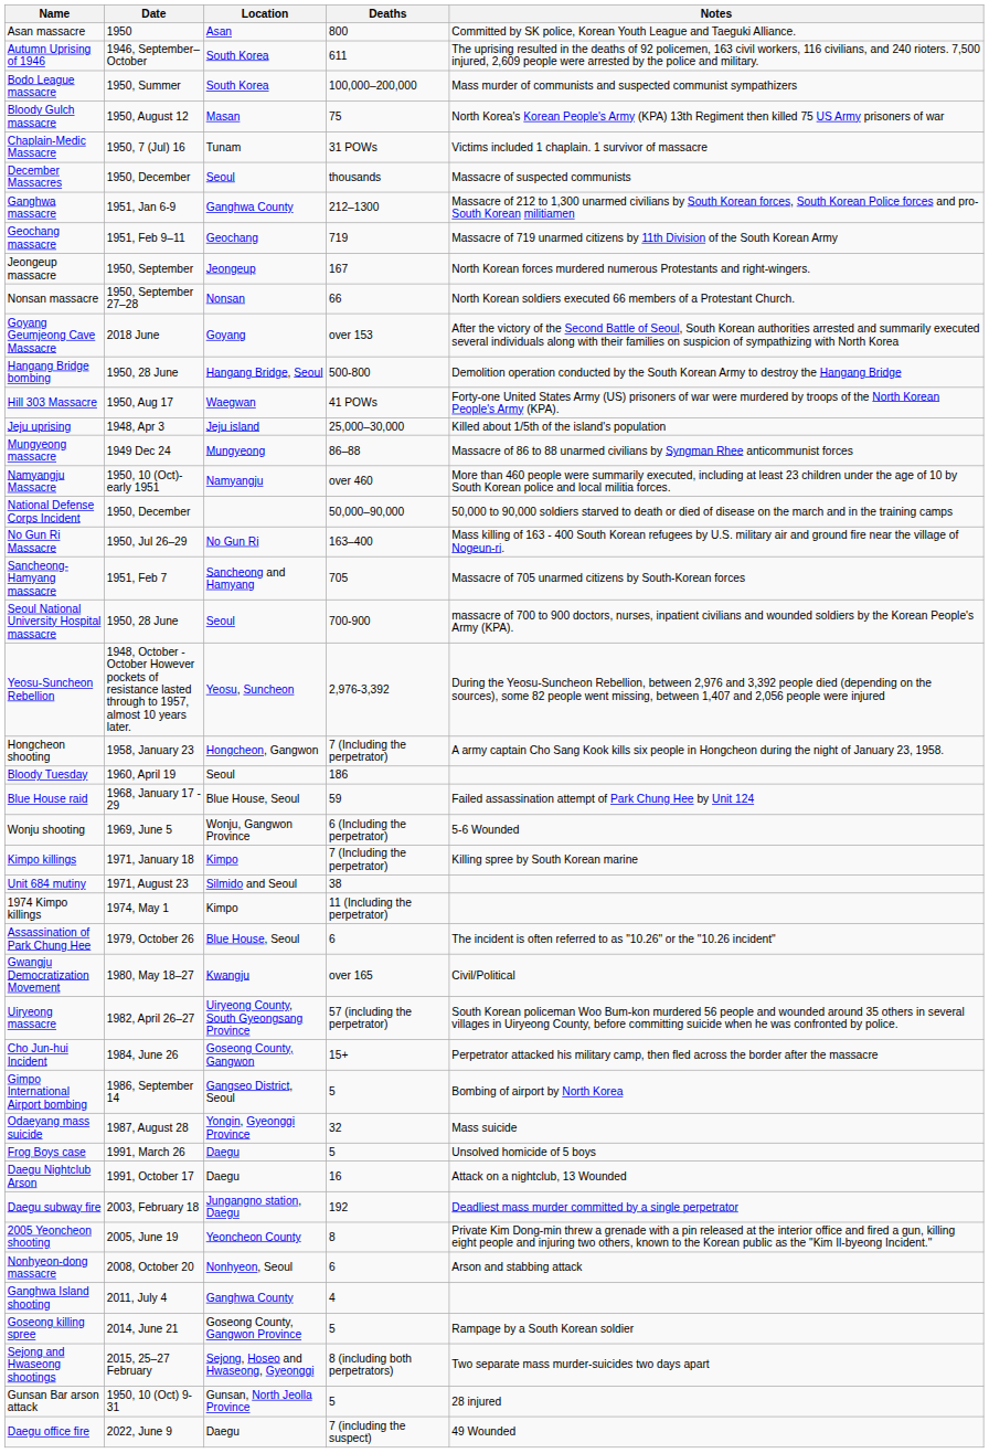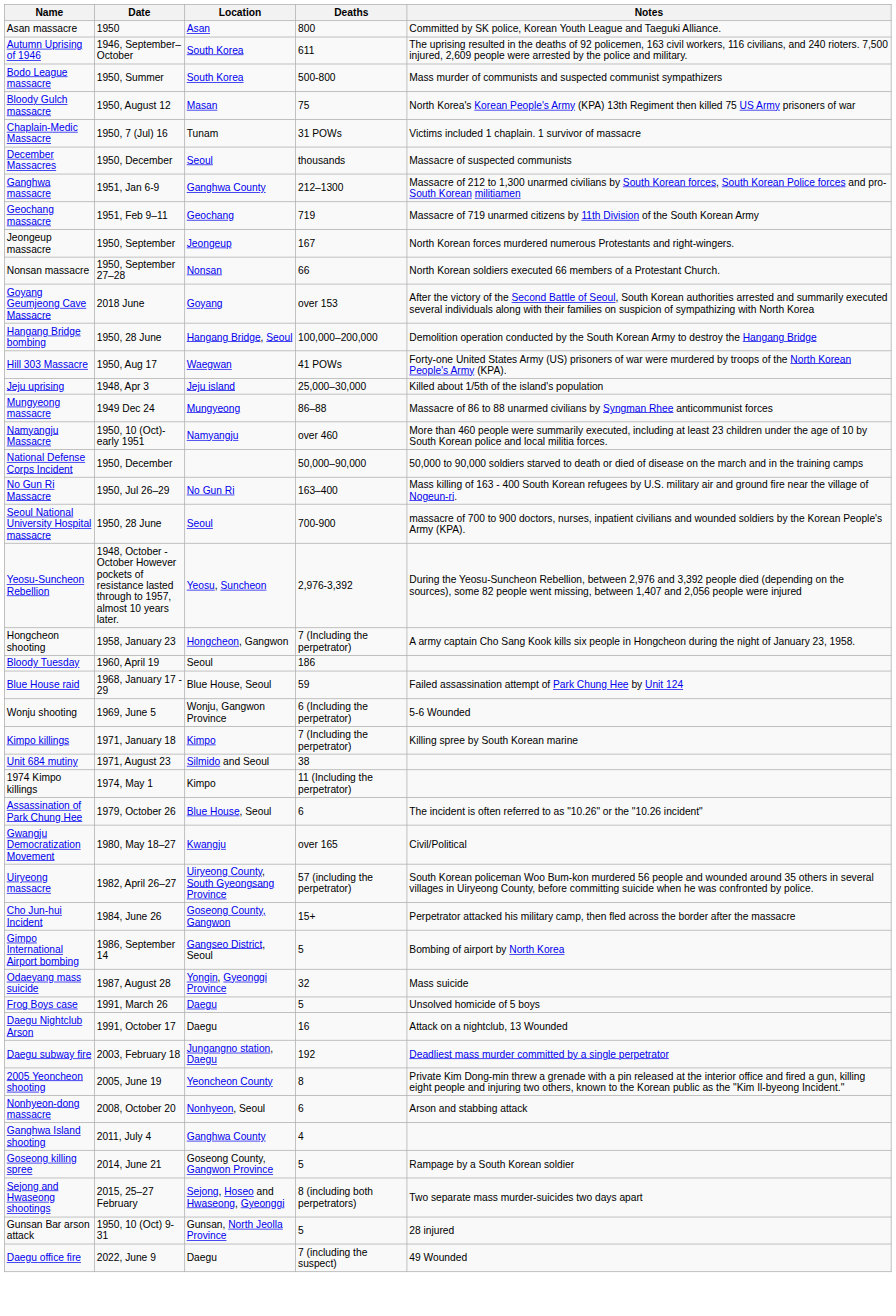 <table class="sortable wikitable" style="font-size:90%;">
 <tr>
 <th style="width:120px;">Name</th>
 <th style="width:120px;">Date</th>
 <th style="width:150px;">Location</th>
 <th style="width:150px;">Deaths</th>
 <th>Notes</th>
 </tr>
 <tr>
 <td>Asan massacre</td>
 <td>1950</td>
 <td><a href='#'>Asan</a></td>
 <td>800</td>
 <td>Committed by SK police, Korean Youth League and Taeguki Alliance.</td>
 </tr>
 <tr>
 <td><a href='#'>Autumn Uprising of 1946</a></td>
 <td>1946, September–October</td>
 <td><a href='#'>South Korea</a></td>
 <td>611</td>
 <td>The uprising resulted in the deaths of 92 policemen, 163 civil workers, 116 civilians, and 240 rioters. 7,500 injured, 2,609 people were arrested by the police and military.</td>
 </tr>
 <tr>
 <td><a href='#'>Bodo League massacre</a></td>
 <td>1950, Summer</td>
 <td><a href='#'>South Korea</a></td>
-<td>100,000–200,000</td>
+<td>500-800</td>
 <td>Mass murder of communists and suspected communist sympathizers</td>
 </tr>
 <tr>
 <td><a href='#'>Bloody Gulch massacre</a></td>
 <td>1950, August 12</td>
 <td><a href='#'>Masan</a></td>
 <td>75</td>
 <td>North Korea's <a href='#'>Korean People's Army</a> (KPA) 13th Regiment then killed 75 <a href='#'>US Army</a> prisoners of war</td>
 </tr>
 <tr>
 <td><a href='#'>Chaplain-Medic Massacre</a></td>
 <td>1950, 7 (Jul) 16</td>
 <td>Tunam</td>
 <td>31 POWs</td>
 <td>Victims included 1 chaplain. 1 survivor of massacre</td>
 </tr>
 <tr>
 <td><a href='#'>December Massacres</a></td>
 <td>1950, December</td>
 <td><a href='#'>Seoul</a></td>
 <td>thousands</td>
 <td>Massacre of suspected communists</td>
 </tr>
 <tr>
 <td><a href='#'>Ganghwa massacre</a></td>
 <td>1951, Jan 6-9</td>
 <td><a href='#'>Ganghwa County</a></td>
 <td>212–1300</td>
 <td>Massacre of 212 to 1,300 unarmed civilians by <a href='#'>South Korean forces</a>, <a href='#'>South Korean Police forces</a> and pro-<a href='#'>South Korean</a> <a href='#'>militiamen</a></td>
 </tr>
 <tr>
 <td><a href='#'>Geochang massacre</a></td>
 <td>1951, Feb 9–11</td>
 <td><a href='#'>Geochang</a></td>
 <td>719</td>
 <td>Massacre of 719 unarmed citizens by <a href='#'>11th Division</a> of the South Korean Army</td>
 </tr>
 <tr>
 <td>Jeongeup massacre</td>
 <td>1950, September</td>
 <td><a href='#'>Jeongeup</a></td>
 <td>167</td>
 <td>North Korean forces murdered numerous Protestants and right-wingers.</td>
 </tr>
 <tr>
 <td>Nonsan massacre</td>
 <td>1950, September 27–28</td>
 <td><a href='#'>Nonsan</a></td>
 <td>66</td>
 <td>North Korean soldiers executed 66 members of a Protestant Church.</td>
 </tr>
 <tr>
 <td><a href='#'>Goyang Geumjeong Cave Massacre</a></td>
 <td>2018 June</td>
 <td><a href='#'>Goyang</a></td>
 <td>over 153</td>
 <td>After the victory of the <a href='#'>Second Battle of Seoul</a>, South Korean authorities arrested and summarily executed several individuals along with their families on suspicion of sympathizing with North Korea</td>
 </tr>
 <tr>
 <td><a href='#'>Hangang Bridge bombing</a></td>
 <td>1950, 28 June</td>
 <td><a href='#'>Hangang Bridge</a>, <a href='#'>Seoul</a></td>
-<td>500-800</td>
+<td>100,000–200,000</td>
 <td>Demolition operation conducted by the South Korean Army to destroy the <a href='#'>Hangang Bridge</a></td>
 </tr>
 <tr>
 <td><a href='#'>Hill 303 Massacre</a></td>
 <td>1950, Aug 17</td>
 <td><a href='#'>Waegwan</a></td>
 <td>41 POWs</td>
 <td>Forty-one United States Army (US) prisoners of war were murdered by troops of the <a href='#'>North Korean People's Army</a> (KPA).</td>
 </tr>
 <tr>
 <td><a href='#'>Jeju uprising</a></td>
 <td>1948, Apr 3</td>
 <td><a href='#'>Jeju island</a></td>
 <td>25,000–30,000</td>
 <td>Killed about 1/5th of the island's population</td>
 </tr>
 <tr>
 <td><a href='#'>Mungyeong massacre</a></td>
 <td>1949 Dec 24</td>
 <td><a href='#'>Mungyeong</a></td>
 <td>86–88</td>
 <td>Massacre of 86 to 88 unarmed civilians by <a href='#'>Syngman Rhee</a> anticommunist forces</td>
 </tr>
 <tr>
 <td><a href='#'>Namyangju Massacre</a></td>
 <td>1950, 10 (Oct)-early 1951</td>
 <td><a href='#'>Namyangju</a></td>
 <td>over 460</td>
 <td>More than 460 people were summarily executed, including at least 23 children under the age of 10 by South Korean police and local militia forces.</td>
 </tr>
 <tr>
 <td><a href='#'>National Defense Corps Incident</a></td>
 <td>1950, December</td>
 <td></td>
 <td>50,000–90,000</td>
 <td>50,000 to 90,000 soldiers starved to death or died of disease on the march and in the training camps</td>
 </tr>
 <tr>
 <td><a href='#'>No Gun Ri Massacre</a></td>
 <td>1950, Jul 26–29</td>
 <td><a href='#'>No Gun Ri</a></td>
 <td>163–400</td>
 <td>Mass killing of 163 - 400 South Korean refugees by U.S. military air and ground fire near the village of <a href='#'>Nogeun-ri</a>.</td>
-</tr>
-<tr>
-<td><a href='#'>Sancheong-Hamyang massacre</a></td>
-<td>1951, Feb 7</td>
-<td><a href='#'>Sancheong</a> and <a href='#'>Hamyang</a></td>
-<td>705</td>
-<td>Massacre of 705 unarmed citizens by South-Korean forces</td>
 </tr>
 <tr>
 <td><a href='#'>Seoul National University Hospital massacre</a></td>
 <td>1950, 28 June</td>
 <td><a href='#'>Seoul</a></td>
 <td>700-900</td>
 <td>massacre of 700 to 900 doctors, nurses, inpatient civilians and wounded soldiers by the Korean People's Army (KPA).</td>
 </tr>
 <tr>
 <td><a href='#'>Yeosu-Suncheon Rebellion</a></td>
 <td>1948, October - October However pockets of resistance lasted through to 1957, almost 10 years later.</td>
 <td><a href='#'>Yeosu</a>, <a href='#'>Suncheon</a></td>
 <td>2,976-3,392</td>
 <td>During the Yeosu-Suncheon Rebellion, between 2,976 and 3,392 people died (depending on the sources), some 82 people went missing, between 1,407 and 2,056 people were injured</td>
 </tr>
 <tr>
 <td>Hongcheon shooting</td>
 <td>1958, January 23</td>
 <td><a href='#'>Hongcheon</a>, Gangwon</td>
 <td>7 (Including the perpetrator)</td>
 <td>A army captain Cho Sang Kook kills six people in Hongcheon during the night of January 23, 1958.</td>
 </tr>
 <tr>
 <td><a href='#'>Bloody Tuesday</a></td>
 <td>1960, April 19</td>
 <td>Seoul</td>
 <td>186</td>
 <td></td>
 </tr>
 <tr>
 <td><a href='#'>Blue House raid</a></td>
 <td>1968, January 17 - 29</td>
 <td>Blue House, Seoul</td>
 <td>59</td>
 <td>Failed assassination attempt of <a href='#'>Park Chung Hee</a> by <a href='#'>Unit 124</a></td>
 </tr>
 <tr>
 <td>Wonju shooting</td>
 <td>1969, June 5</td>
 <td>Wonju, Gangwon Province</td>
 <td>6 (Including the perpetrator)</td>
 <td>5-6 Wounded</td>
 </tr>
 <tr>
 <td><a href='#'>Kimpo killings</a></td>
 <td>1971, January 18</td>
 <td><a href='#'>Kimpo</a></td>
 <td>7 (Including the perpetrator)</td>
 <td>Killing spree by South Korean marine</td>
 </tr>
 <tr>
 <td><a href='#'>Unit 684 mutiny</a></td>
 <td>1971, August 23</td>
 <td><a href='#'>Silmido</a> and Seoul</td>
 <td>38</td>
 <td></td>
 </tr>
 <tr>
 <td>1974 Kimpo killings</td>
 <td>1974, May 1</td>
 <td>Kimpo</td>
 <td>11 (Including the perpetrator)</td>
 <td></td>
 </tr>
 <tr>
 <td><a href='#'>Assassination of Park Chung Hee</a></td>
 <td>1979, October 26</td>
 <td><a href='#'>Blue House</a>, Seoul</td>
 <td>6</td>
 <td>The incident is often referred to as "10.26" or the "10.26 incident"</td>
 </tr>
 <tr>
 <td><a href='#'>Gwangju Democratization Movement</a></td>
 <td>1980, May 18–27</td>
 <td><a href='#'>Kwangju</a></td>
 <td over>over 165</td>
 <td>Civil/Political</td>
 </tr>
 <tr>
 <td><a href='#'>Uiryeong massacre</a></td>
 <td>1982, April 26–27</td>
 <td><a href='#'>Uiryeong County</a>, <a href='#'>South Gyeongsang Province</a></td>
 <td>57 (including the perpetrator)</td>
 <td>South Korean policeman Woo Bum-kon murdered 56 people and wounded around 35 others in several villages in Uiryeong County, before committing suicide when he was confronted by police.</td>
 </tr>
 <tr>
 <td><a href='#'>Cho Jun-hui Incident</a></td>
 <td>1984, June 26</td>
 <td><a href='#'>Goseong County, Gangwon</a></td>
 <td>15+</td>
 <td>Perpetrator attacked his military camp, then fled across the border after the massacre</td>
 </tr>
 <tr>
 <td><a href='#'>Gimpo International Airport bombing</a></td>
 <td>1986, September 14</td>
 <td><a href='#'>Gangseo District</a>, Seoul</td>
 <td>5</td>
 <td>Bombing of airport by <a href='#'>North Korea</a></td>
 </tr>
 <tr>
 <td><a href='#'>Odaeyang mass suicide</a></td>
 <td>1987, August 28</td>
 <td><a href='#'>Yongin</a>, <a href='#'>Gyeonggi Province</a></td>
 <td>32</td>
 <td>Mass suicide</td>
 </tr>
 <tr>
 <td><a href='#'>Frog Boys case</a></td>
 <td>1991, March 26</td>
 <td><a href='#'>Daegu</a></td>
 <td>5</td>
 <td>Unsolved homicide of 5 boys</td>
 </tr>
 <tr>
 <td><a href='#'>Daegu Nightclub Arson</a></td>
 <td>1991, October 17</td>
 <td>Daegu</td>
 <td>16</td>
 <td>Attack on a nightclub, 13 Wounded</td>
 </tr>
 <tr>
 <td><a href='#'>Daegu subway fire</a></td>
 <td>2003, February 18</td>
 <td><a href='#'>Jungangno station</a>, <a href='#'>Daegu</a></td>
 <td>192</td>
 <td><a href='#'>Deadliest mass murder committed by a single perpetrator</a></td>
 </tr>
 <tr>
 <td><a href='#'>2005 Yeoncheon shooting</a></td>
 <td>2005, June 19</td>
 <td><a href='#'>Yeoncheon County</a></td>
 <td>8</td>
 <td>Private Kim Dong-min threw a grenade with a pin released at the interior office and fired a gun, killing eight people and injuring two others, known to the Korean public as the "Kim Il-byeong Incident."</td>
 </tr>
 <tr>
 <td><a href='#'>Nonhyeon-dong massacre</a></td>
 <td>2008, October 20</td>
 <td><a href='#'>Nonhyeon</a>, Seoul</td>
 <td>6</td>
 <td>Arson and stabbing attack</td>
 </tr>
 <tr>
 <td><a href='#'>Ganghwa Island shooting</a></td>
 <td>2011, July 4</td>
 <td><a href='#'>Ganghwa County</a></td>
 <td>4</td>
 <td></td>
 </tr>
 <tr>
 <td><a href='#'>Goseong killing spree</a></td>
 <td>2014, June 21</td>
 <td>Goseong County, <a href='#'>Gangwon Province</a></td>
 <td>5</td>
 <td>Rampage by a South Korean soldier</td>
 </tr>
 <tr>
 <td><a href='#'>Sejong and Hwaseong shootings</a></td>
 <td>2015, 25–27 February</td>
 <td><a href='#'>Sejong</a>, <a href='#'>Hoseo</a> and <a href='#'>Hwaseong</a>, <a href='#'>Gyeonggi</a></td>
 <td>8 (including both perpetrators)</td>
 <td>Two separate mass murder-suicides two days apart</td>
 </tr>
 <tr>
 <td>Gunsan Bar arson attack</td>
 <td>1950, 10 (Oct) 9-31</td>
 <td>Gunsan, <a href='#'>North Jeolla Province</a></td>
 <td>5</td>
 <td>28 injured</td>
 </tr>
 <tr>
 <td><a href='#'>Daegu office fire</a></td>
 <td>2022, June 9</td>
 <td>Daegu</td>
 <td>7 (including the suspect)</td>
 <td>49 Wounded</td>
 </tr>
 </table>
